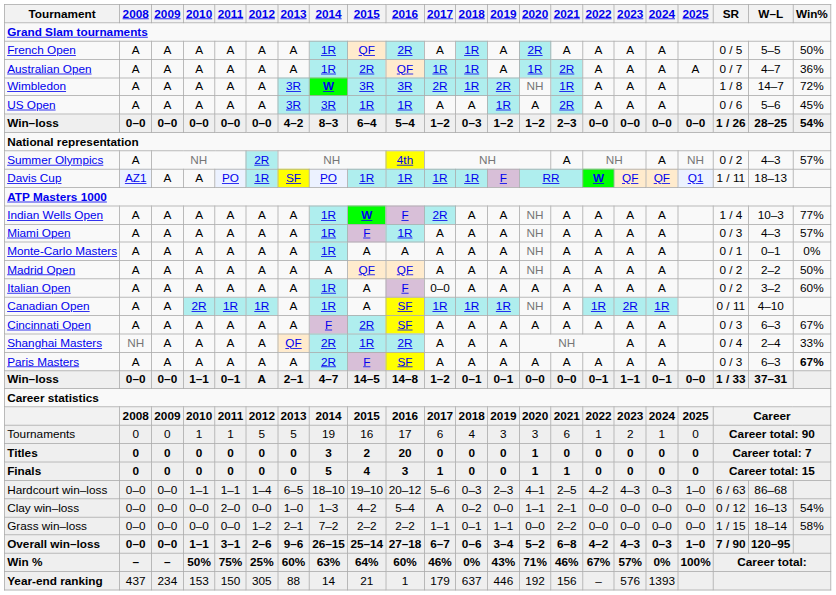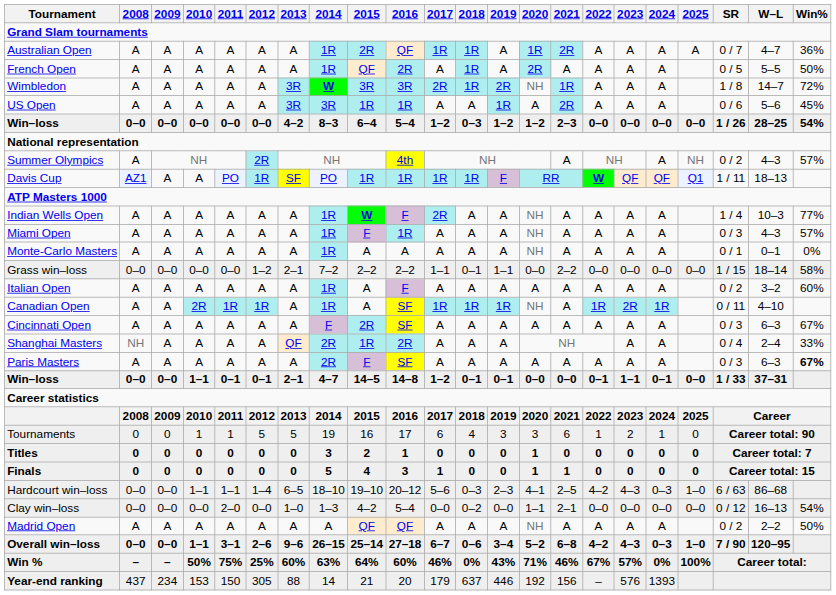 <table class="wikitable nowrap" style=text-align:center;font-size:92%>
 <tr>
 <th>Tournament</th>
 <th><a href='#'>2008</a></th>
 <th><a href='#'>2009</a></th>
 <th><a href='#'>2010</a></th>
 <th><a href='#'>2011</a></th>
 <th><a href='#'>2012</a></th>
 <th><a href='#'>2013</a></th>
 <th><a href='#'>2014</a></th>
 <th><a href='#'>2015</a></th>
 <th><a href='#'>2016</a></th>
 <th><a href='#'>2017</a></th>
 <th><a href='#'>2018</a></th>
 <th><a href='#'>2019</a></th>
 <th><a href='#'>2020</a></th>
 <th><a href='#'>2021</a></th>
 <th><a href='#'>2022</a></th>
 <th><a href='#'>2023</a></th>
 <th><a href='#'>2024</a></th>
 <th><a href='#'>2025</a></th>
 <th>SR</th>
 <th>W–L</th>
 <th>Win%</th>
 </tr>
 <tr>
 <td colspan="22" style="text-align:left"><strong><a href='#'>Grand Slam tournaments</a></strong></td>
 </tr>
 <tr>
+<td style=text-align:left><a href='#'>Australian Open</a></td>
+<td>A</td>
+<td>A</td>
+<td>A</td>
+<td>A</td>
+<td>A</td>
+<td>A</td>
+<td style=background:#afeeee><a href='#'>1R</a></td>
+<td style=background:#afeeee><a href='#'>2R</a></td>
+<td style=background:#ffebcd><a href='#'>QF</a></td>
+<td style=background:#afeeee><a href='#'>1R</a></td>
+<td style=background:#afeeee><a href='#'>1R</a></td>
+<td>A</td>
+<td style=background:#afeeee><a href='#'>1R</a></td>
+<td style=background:#afeeee><a href='#'>2R</a></td>
+<td>A</td>
+<td>A</td>
+<td>A</td>
+<td>A</td>
+<td>0 / 7</td>
+<td>4–7</td>
+<td>36%</td>
+</tr>
+<tr>
 <td style=text-align:left><a href='#'>French Open</a></td>
 <td>A</td>
 <td>A</td>
 <td>A</td>
 <td>A</td>
 <td>A</td>
 <td>A</td>
 <td style=background:#afeeee><a href='#'>1R</a></td>
 <td style=background:#ffebcd><a href='#'>QF</a></td>
 <td style=background:#afeeee><a href='#'>2R</a></td>
 <td>A</td>
 <td style=background:#afeeee><a href='#'>1R</a></td>
 <td>A</td>
 <td style=background:#afeeee><a href='#'>2R</a></td>
 <td>A</td>
 <td>A</td>
 <td>A</td>
 <td>A</td>
 <td></td>
 <td>0 / 5</td>
 <td>5–5</td>
 <td>50%</td>
-</tr>
-<tr>
-<td style=text-align:left><a href='#'>Australian Open</a></td>
-<td>A</td>
-<td>A</td>
-<td>A</td>
-<td>A</td>
-<td>A</td>
-<td>A</td>
-<td style=background:#afeeee><a href='#'>1R</a></td>
-<td style=background:#afeeee><a href='#'>2R</a></td>
-<td style=background:#ffebcd><a href='#'>QF</a></td>
-<td style=background:#afeeee><a href='#'>1R</a></td>
-<td style=background:#afeeee><a href='#'>1R</a></td>
-<td>A</td>
-<td style=background:#afeeee><a href='#'>1R</a></td>
-<td style=background:#afeeee><a href='#'>2R</a></td>
-<td>A</td>
-<td>A</td>
-<td>A</td>
-<td>A</td>
-<td>0 / 7</td>
-<td>4–7</td>
-<td>36%</td>
 </tr>
 <tr>
 <td style=text-align:left><a href='#'>Wimbledon</a></td>
 <td>A</td>
 <td>A</td>
 <td>A</td>
 <td>A</td>
 <td>A</td>
 <td style=background:#afeeee><a href='#'>3R</a></td>
 <td style=background:lime><strong><a href='#'>W</a></strong></td>
 <td style=background:#afeeee><a href='#'>3R</a></td>
 <td style=background:#afeeee><a href='#'>3R</a></td>
 <td style=background:#afeeee><a href='#'>2R</a></td>
 <td style=background:#afeeee><a href='#'>1R</a></td>
 <td style=background:#afeeee><a href='#'>2R</a></td>
 <td style=color:#767676>NH</td>
 <td bgcolor=afeeee><a href='#'>1R</a></td>
 <td>A</td>
 <td>A</td>
 <td>A</td>
 <td></td>
 <td>1 / 8</td>
 <td>14–7</td>
 <td>72%</td>
 </tr>
 <tr>
 <td style=text-align:left><a href='#'>US Open</a></td>
 <td>A</td>
 <td>A</td>
 <td>A</td>
 <td>A</td>
 <td>A</td>
 <td style=background:#afeeee><a href='#'>3R</a></td>
 <td style=background:#afeeee><a href='#'>3R</a></td>
 <td style=background:#afeeee><a href='#'>1R</a></td>
 <td style=background:#afeeee><a href='#'>1R</a></td>
 <td>A</td>
 <td>A</td>
 <td style=background:#afeeee><a href='#'>1R</a></td>
 <td>A</td>
 <td style=background:#afeeee><a href='#'>2R</a></td>
 <td>A</td>
 <td>A</td>
 <td>A</td>
 <td></td>
 <td>0 / 6</td>
 <td>5–6</td>
 <td>45%</td>
 </tr>
 <tr style=font-weight:bold;background:#efefef>
 <td style=text-align:left>Win–loss</td>
 <td>0–0</td>
 <td>0–0</td>
 <td>0–0</td>
 <td>0–0</td>
 <td>0–0</td>
 <td>4–2</td>
 <td>8–3</td>
 <td>6–4</td>
 <td>5–4</td>
 <td>1–2</td>
 <td>0–3</td>
 <td>1–2</td>
 <td>1–2</td>
 <td>2–3</td>
 <td>0–0</td>
 <td>0–0</td>
 <td>0–0</td>
 <td>0–0</td>
 <td>1 / 26</td>
 <td>28–25</td>
 <td>54%</td>
 </tr>
 <tr>
 <td colspan="22" style="text-align:left"><strong>National representation</strong></td>
 </tr>
 <tr>
 <td style=text-align:left><a href='#'>Summer Olympics</a></td>
 <td>A</td>
 <td colspan=3 style=color:#767676>NH</td>
 <td style=background:#afeeee><a href='#'>2R</a></td>
 <td colspan=3 style=color:#767676>NH</td>
 <td style=background:yellow><a href='#'>4th</a></td>
 <td colspan=4 style=color:#767676>NH</td>
 <td>A</td>
 <td colspan=2 style=color:#767676>NH</td>
 <td>A</td>
 <td style=color:#767676>NH</td>
 <td>0 / 2</td>
 <td>4–3</td>
 <td>57%</td>
 </tr>
 <tr>
 <td style=text-align:left><a href='#'>Davis Cup</a></td>
 <td style=background:#ecf2ff><a href='#'>AZ1</a></td>
 <td>A</td>
 <td>A</td>
 <td style=background:#ecf2ff><a href='#'>PO</a></td>
 <td style=background:#afeeee><a href='#'>1R</a></td>
 <td style=background:yellow><a href='#'>SF</a></td>
 <td style=background:#ecf2ff><a href='#'>PO</a></td>
 <td style=background:#afeeee><a href='#'>1R</a></td>
 <td style=background:#afeeee><a href='#'>1R</a></td>
 <td style=background:#afeeee><a href='#'>1R</a></td>
 <td style=background:#afeeee><a href='#'>1R</a></td>
 <td style=background:thistle><a href='#'>F</a></td>
 <td colspan="2" style=background:#afeeee><a href='#'>RR</a></td>
 <td style=background:lime><a href='#'><strong>W</strong></a></td>
 <td style=background:#ffebcd><a href='#'>QF</a></td>
 <td style=background:#ffebcd><a href='#'>QF</a></td>
 <td style=background:#ecf2ff><a href='#'>Q1</a></td>
 <td>1 / 11</td>
 <td>18–13</td>
 <td></td>
 </tr>
 <tr>
 <td colspan="22" style="text-align:left"><strong><a href='#'>ATP Masters 1000</a></strong></td>
 </tr>
 <tr>
 <td style=text-align:left><a href='#'>Indian Wells Open</a></td>
 <td>A</td>
 <td>A</td>
 <td>A</td>
 <td>A</td>
 <td>A</td>
 <td>A</td>
 <td style=background:#afeeee><a href='#'>1R</a></td>
 <td style=background:lime><strong><a href='#'>W</a></strong></td>
 <td style=background:thistle><a href='#'>F</a></td>
 <td style=background:#afeeee><a href='#'>2R</a></td>
 <td>A</td>
 <td>A</td>
 <td style=color:#767676>NH</td>
 <td>A</td>
 <td>A</td>
 <td>A</td>
 <td>A</td>
 <td></td>
 <td>1 / 4</td>
 <td>10–3</td>
 <td>77%</td>
 </tr>
 <tr>
 <td style=text-align:left><a href='#'>Miami Open</a></td>
 <td>A</td>
 <td>A</td>
 <td>A</td>
 <td>A</td>
 <td>A</td>
 <td>A</td>
 <td style=background:#afeeee><a href='#'>1R</a></td>
 <td style=background:thistle><a href='#'>F</a></td>
 <td style=background:#afeeee><a href='#'>1R</a></td>
 <td>A</td>
 <td>A</td>
 <td>A</td>
 <td style=color:#767676>NH</td>
 <td>A</td>
 <td>A</td>
 <td>A</td>
 <td>A</td>
 <td></td>
 <td>0 / 3</td>
 <td>4–3</td>
 <td>57%</td>
 </tr>
 <tr>
 <td style=text-align:left><a href='#'>Monte-Carlo Masters</a></td>
 <td>A</td>
 <td>A</td>
 <td>A</td>
 <td>A</td>
 <td>A</td>
 <td>A</td>
 <td style=background:#afeeee><a href='#'>1R</a></td>
 <td>A</td>
 <td>A</td>
 <td>A</td>
 <td>A</td>
 <td>A</td>
 <td style=color:#767676>NH</td>
 <td>A</td>
 <td>A</td>
 <td>A</td>
 <td>A</td>
 <td></td>
 <td>0 / 1</td>
 <td>0–1</td>
 <td>0%</td>
 </tr>
-<tr>
-<td style=text-align:left><a href='#'>Madrid Open</a></td>
-<td>A</td>
-<td>A</td>
-<td>A</td>
-<td>A</td>
-<td>A</td>
-<td>A</td>
-<td>A</td>
-<td style=background:#ffebcd><a href='#'>QF</a></td>
-<td style=background:#ffebcd><a href='#'>QF</a></td>
-<td>A</td>
-<td>A</td>
-<td>A</td>
-<td style=color:#767676>NH</td>
-<td>A</td>
-<td>A</td>
-<td>A</td>
-<td>A</td>
-<td></td>
-<td>0 / 2</td>
+<tr style=background:#efefef>
+<td style=text-align:left>Grass win–loss</td>
+<td>0–0</td>
+<td>0–0</td>
+<td>0–0</td>
+<td>0–0</td>
+<td>1–2</td>
+<td>2–1</td>
+<td>7–2</td>
 <td>2–2</td>
-<td>50%</td>
+<td>2–2</td>
+<td>1–1</td>
+<td>0–1</td>
+<td>1–1</td>
+<td>0–0</td>
+<td>2–2</td>
+<td>0–0</td>
+<td>0–0</td>
+<td>0–0</td>
+<td>0–0</td>
+<td>1 / 15</td>
+<td>18–14</td>
+<td>58%</td>
 </tr>
 <tr>
 <td style=text-align:left><a href='#'>Italian Open</a></td>
 <td>A</td>
 <td>A</td>
 <td>A</td>
 <td>A</td>
 <td>A</td>
 <td>A</td>
 <td style=background:#afeeee><a href='#'>1R</a></td>
 <td>A</td>
 <td style=background:thistle><a href='#'>F</a></td>
-<td>0–0</td>
+<td>A</td>
 <td>A</td>
 <td>A</td>
 <td>A</td>
 <td>A</td>
 <td>A</td>
 <td>A</td>
 <td>A</td>
 <td></td>
 <td>0 / 2</td>
 <td>3–2</td>
 <td>60%</td>
 </tr>
 <tr>
 <td style=text-align:left><a href='#'>Canadian Open</a></td>
 <td>A</td>
 <td>A</td>
 <td style=background:#afeeee><a href='#'>2R</a></td>
 <td style=background:#afeeee><a href='#'>1R</a></td>
 <td style=background:#afeeee><a href='#'>1R</a></td>
 <td>A</td>
 <td style=background:#afeeee><a href='#'>1R</a></td>
 <td>A</td>
 <td style=background:yellow><a href='#'>SF</a></td>
 <td style=background:#afeeee><a href='#'>1R</a></td>
 <td style=background:#afeeee><a href='#'>1R</a></td>
 <td style=background:#afeeee><a href='#'>1R</a></td>
 <td style=color:#767676>NH</td>
 <td>A</td>
 <td style=background:#afeeee><a href='#'>1R</a></td>
 <td style=background:#afeeee><a href='#'>2R</a></td>
 <td style=background:#afeeee><a href='#'>1R</a></td>
 <td></td>
 <td>0 / 11</td>
 <td>4–10</td>
 <td></td>
 </tr>
 <tr>
 <td style=text-align:left><a href='#'>Cincinnati Open</a></td>
 <td>A</td>
 <td>A</td>
 <td>A</td>
 <td>A</td>
 <td>A</td>
 <td>A</td>
 <td style=background:thistle><a href='#'>F</a></td>
 <td style=background:#afeeee><a href='#'>2R</a></td>
 <td style=background:yellow><a href='#'>SF</a></td>
 <td>A</td>
 <td>A</td>
 <td>A</td>
 <td>A</td>
 <td>A</td>
 <td>A</td>
 <td>A</td>
 <td>A</td>
 <td></td>
 <td>0 / 3</td>
 <td>6–3</td>
 <td>67%</td>
 </tr>
 <tr>
 <td style=text-align:left><a href='#'>Shanghai Masters</a></td>
 <td style=color:#767676>NH</td>
 <td>A</td>
 <td>A</td>
 <td>A</td>
 <td>A</td>
 <td style=background:#ffebcd><a href='#'>QF</a></td>
 <td style=background:#afeeee><a href='#'>2R</a></td>
 <td style=background:#afeeee><a href='#'>1R</a></td>
 <td style=background:#afeeee><a href='#'>2R</a></td>
 <td>A</td>
 <td>A</td>
 <td>A</td>
 <td colspan=3 style=color:#767676>NH</td>
 <td>A</td>
 <td>A</td>
 <td></td>
 <td>0 / 4</td>
 <td>2–4</td>
 <td>33%</td>
 </tr>
 <tr>
 <td style=text-align:left><a href='#'>Paris Masters</a></td>
 <td>A</td>
 <td>A</td>
 <td>A</td>
 <td>A</td>
 <td>A</td>
 <td>A</td>
 <td style=background:#afeeee><a href='#'>2R</a></td>
 <td style=background:thistle><a href='#'>F</a></td>
 <td style=background:yellow><a href='#'>SF</a></td>
 <td>A</td>
 <td>A</td>
 <td>A</td>
 <td>A</td>
 <td>A</td>
 <td>A</td>
 <td>A</td>
 <td>A</td>
 <td></td>
 <td>0 / 3</td>
 <td>6–3</td>
 <td><strong>67%</strong></td>
 </tr>
 <tr style=font-weight:bold;background:#efefef>
 <td style=text-align:left>Win–loss</td>
 <td>0–0</td>
 <td>0–0</td>
 <td>1–1</td>
 <td>0–1</td>
-<td>A</td>
+<td>0–1</td>
 <td>2–1</td>
 <td>4–7</td>
 <td>14–5</td>
 <td>14–8</td>
 <td>1–2</td>
 <td>0–1</td>
 <td>0–1</td>
 <td>0–0</td>
 <td>0–0</td>
 <td>0–1</td>
 <td>1–1</td>
 <td>0–1</td>
 <td>0–0</td>
 <td>1 / 33</td>
 <td>37–31</td>
 <td></td>
 </tr>
 <tr>
 <td colspan="22" style="text-align:left"><strong>Career statistics</strong></td>
 </tr>
 <tr>
 <th></th>
 <th>2008</th>
 <th>2009</th>
 <th>2010</th>
 <th>2011</th>
 <th>2012</th>
 <th>2013</th>
 <th>2014</th>
 <th>2015</th>
 <th>2016</th>
 <th>2017</th>
 <th>2018</th>
 <th>2019</th>
 <th>2020</th>
 <th>2021</th>
 <th>2022</th>
 <th>2023</th>
 <th>2024</th>
 <th>2025</th>
 <th colspan="3">Career</th>
 </tr>
 <tr style=background:#efefef>
 <td style=text-align:left>Tournaments</td>
 <td>0</td>
 <td>0</td>
 <td>1</td>
 <td>1</td>
 <td>5</td>
 <td>5</td>
 <td>19</td>
 <td>16</td>
 <td>17</td>
 <td>6</td>
 <td>4</td>
 <td>3</td>
 <td>3</td>
 <td>6</td>
 <td>1</td>
 <td>2</td>
 <td>1</td>
 <td>0</td>
 <td colspan="3"><strong>Career total: 90</strong></td>
 </tr>
 <tr style=font-weight:bold;background:#efefef>
 <td style=text-align:left>Titles</td>
 <td>0</td>
 <td>0</td>
 <td>0</td>
 <td>0</td>
 <td>0</td>
 <td>0</td>
 <td>3</td>
 <td>2</td>
-<td>20</td>
+<td>1</td>
 <td>0</td>
 <td>0</td>
 <td>0</td>
 <td>1</td>
 <td>0</td>
 <td>0</td>
 <td>0</td>
 <td>0</td>
 <td>0</td>
 <td colspan="3">Career total: 7</td>
 </tr>
 <tr style=font-weight:bold;background:#efefef>
 <td style=text-align:left>Finals</td>
 <td>0</td>
 <td>0</td>
 <td>0</td>
 <td>0</td>
 <td>0</td>
 <td>0</td>
 <td>5</td>
 <td>4</td>
 <td>3</td>
 <td>1</td>
 <td>0</td>
 <td>0</td>
 <td>1</td>
 <td>1</td>
 <td>0</td>
 <td>0</td>
 <td>0</td>
 <td>0</td>
 <td colspan="3">Career total: 15</td>
 </tr>
 <tr style=background:#efefef>
 <td style=text-align:left>Hardcourt win–loss</td>
 <td>0–0</td>
 <td>0–0</td>
 <td>1–1</td>
 <td>1–1</td>
 <td>1–4</td>
 <td>6–5</td>
 <td>18–10</td>
 <td>19–10</td>
 <td>20–12</td>
 <td>5–6</td>
 <td>0–3</td>
 <td>2–3</td>
 <td>4–1</td>
 <td>2–5</td>
 <td>4–2</td>
 <td>4–3</td>
 <td>0–3</td>
 <td>1–0</td>
 <td>6 / 63</td>
 <td>86–68</td>
 <td></td>
 </tr>
 <tr style=background:#efefef>
 <td style=text-align:left>Clay win–loss</td>
 <td>0–0</td>
 <td>0–0</td>
 <td>0–0</td>
 <td>2–0</td>
 <td>0–0</td>
 <td>1–0</td>
 <td>1–3</td>
 <td>4–2</td>
 <td>5–4</td>
-<td>A</td>
+<td>0–0</td>
 <td>0–2</td>
 <td>0–0</td>
 <td>1–1</td>
 <td>2–1</td>
 <td>0–0</td>
 <td>0–0</td>
 <td>0–0</td>
 <td>0–0</td>
 <td>0 / 12</td>
 <td>16–13</td>
 <td>54%</td>
 </tr>
-<tr style=background:#efefef>
-<td style=text-align:left>Grass win–loss</td>
-<td>0–0</td>
-<td>0–0</td>
-<td>0–0</td>
-<td>0–0</td>
-<td>1–2</td>
-<td>2–1</td>
-<td>7–2</td>
+<tr>
+<td style=text-align:left><a href='#'>Madrid Open</a></td>
+<td>A</td>
+<td>A</td>
+<td>A</td>
+<td>A</td>
+<td>A</td>
+<td>A</td>
+<td>A</td>
+<td style=background:#ffebcd><a href='#'>QF</a></td>
+<td style=background:#ffebcd><a href='#'>QF</a></td>
+<td>A</td>
+<td>A</td>
+<td>A</td>
+<td style=color:#767676>NH</td>
+<td>A</td>
+<td>A</td>
+<td>A</td>
+<td>A</td>
+<td></td>
+<td>0 / 2</td>
 <td>2–2</td>
-<td>2–2</td>
-<td>1–1</td>
-<td>0–1</td>
-<td>1–1</td>
-<td>0–0</td>
-<td>2–2</td>
-<td>0–0</td>
-<td>0–0</td>
-<td>0–0</td>
-<td>0–0</td>
-<td>1 / 15</td>
-<td>18–14</td>
-<td>58%</td>
+<td>50%</td>
 </tr>
 <tr style=font-weight:bold;background:#efefef>
 <td style=text-align:left>Overall win–loss</td>
 <td>0–0</td>
 <td>0–0</td>
 <td>1–1</td>
 <td>3–1</td>
 <td>2–6</td>
 <td>9–6</td>
 <td>26–15</td>
 <td>25–14</td>
 <td>27–18</td>
 <td>6–7</td>
 <td>0–6</td>
 <td>3–4</td>
 <td>5–2</td>
 <td>6–8</td>
 <td>4–2</td>
 <td>4–3</td>
 <td>0–3</td>
 <td>1–0</td>
 <td>7 / 90</td>
 <td>120–95</td>
 <td></td>
 </tr>
 <tr style=background:#efefef>
 <td style=text-align:left><strong>Win %</strong></td>
 <td><strong>–</strong></td>
 <td><strong>–</strong></td>
 <td><strong>50%</strong></td>
 <td><strong>75%</strong></td>
 <td><strong>25%</strong></td>
 <td><strong>60%</strong></td>
 <td><strong>63%</strong></td>
 <td><strong>64%</strong></td>
 <td><strong>60%</strong></td>
 <td><strong>46%</strong></td>
 <td><strong>0%</strong></td>
 <td><strong>43%</strong></td>
 <td><strong>71%</strong></td>
 <td><strong>46%</strong></td>
 <td><strong>67%</strong></td>
 <td><strong>57%</strong></td>
 <td><strong>0%</strong></td>
 <td><strong>100%</strong></td>
 <td colspan="3"><strong>Career total: </strong></td>
 </tr>
 <tr style=background:#efefef>
 <td style=text-align:left><strong>Year-end ranking</strong></td>
 <td>437</td>
 <td>234</td>
 <td>153</td>
 <td>150</td>
 <td>305</td>
 <td>88</td>
 <td>14</td>
 <td>21</td>
-<td>1</td>
+<td>20</td>
 <td>179</td>
 <td>637</td>
 <td>446</td>
 <td>192</td>
 <td>156</td>
 <td>–</td>
 <td>576</td>
 <td>1393</td>
 <td></td>
 <td colspan="3"></td>
 </tr>
 </table>
